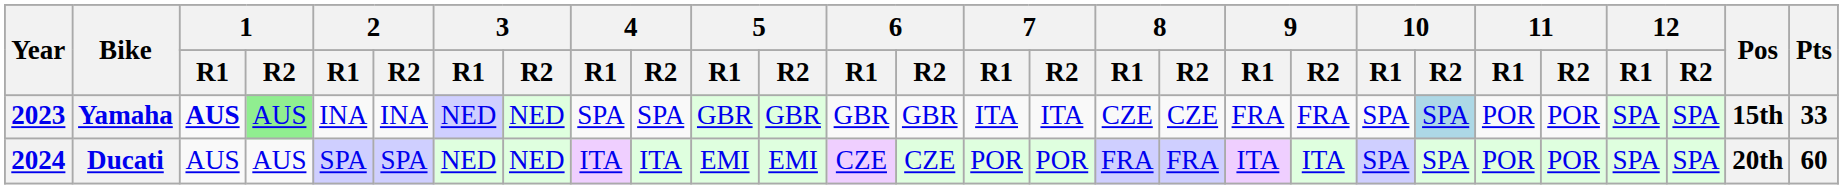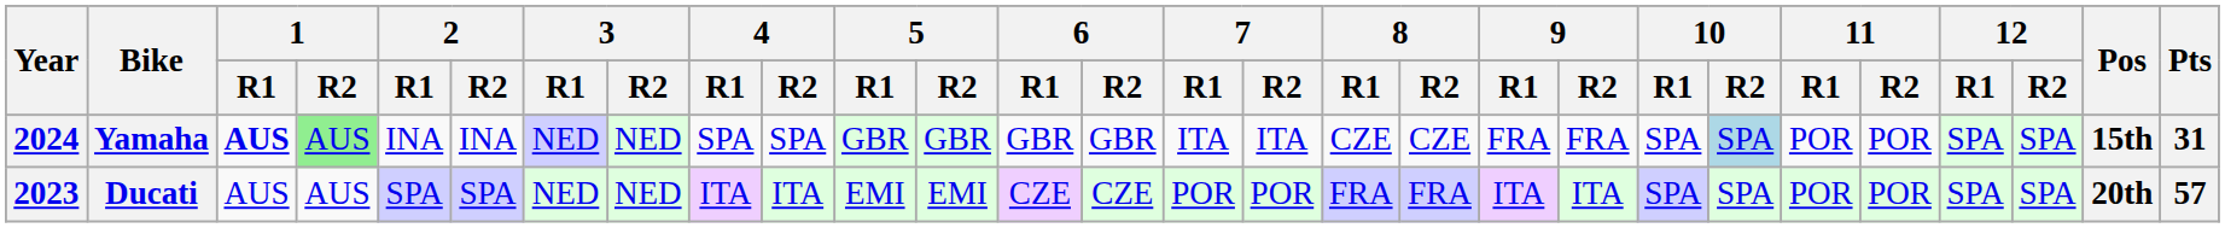 <table class="wikitable" style="text-align:center; font-size:90%">
 <tr>
 <th valign="middle" rowspan=2>Year</th>
 <th valign="middle" rowspan=2>Bike</th>
 <th colspan=2>1</th>
 <th colspan=2>2</th>
 <th colspan=2>3</th>
 <th colspan=2>4</th>
 <th colspan=2>5</th>
 <th colspan=2>6</th>
 <th colspan=2>7</th>
 <th colspan=2>8</th>
 <th colspan=2>9</th>
 <th colspan=2>10</th>
 <th colspan=2>11</th>
 <th colspan=2>12</th>
 <th rowspan=2>Pos</th>
 <th rowspan=2>Pts</th>
 </tr>
 <tr>
 <th>R1</th>
 <th>R2</th>
 <th>R1</th>
 <th>R2</th>
 <th>R1</th>
 <th>R2</th>
 <th>R1</th>
 <th>R2</th>
 <th>R1</th>
 <th>R2</th>
 <th>R1</th>
 <th>R2</th>
 <th>R1</th>
 <th>R2</th>
 <th>R1</th>
 <th>R2</th>
 <th>R1</th>
 <th>R2</th>
 <th>R1</th>
 <th>R2</th>
 <th>R1</th>
 <th>R2</th>
 <th>R1</th>
 <th>R2</th>
 </tr>
 <tr>
-<th><a href='#'>2023</a></th>
+<th><a href='#'>2024</a></th>
 <th><a href='#'>Yamaha</a></th>
 <td><strong><a href='#'>AUS</a></strong></td>
 <td style="background: lightgreen;"><a href='#'>AUS</a></td>
 <td><a href='#'>INA</a></td>
 <td><a href='#'>INA</a></td>
 <td style="background:#cfcfff;"><a href='#'>NED</a><br></td>
 <td style="background:#dfffdf;"><a href='#'>NED</a><br></td>
 <td><a href='#'>SPA</a></td>
 <td><a href='#'>SPA</a></td>
 <td style="background:#DFFFDF;"><a href='#'>GBR</a><br></td>
 <td style="background:#DFFFDF;"><a href='#'>GBR</a><br></td>
 <td><a href='#'>GBR</a></td>
 <td><a href='#'>GBR</a></td>
 <td><a href='#'>ITA</a></td>
 <td><a href='#'>ITA</a></td>
 <td><a href='#'>CZE</a></td>
 <td><a href='#'>CZE</a></td>
 <td><a href='#'>FRA</a></td>
 <td><a href='#'>FRA</a></td>
 <td><a href='#'>SPA</a></td>
 <td style="background: lightblue;"><a href='#'>SPA</a></td>
 <td><a href='#'>POR</a></td>
 <td><a href='#'>POR</a></td>
 <td style="background:#dfffdf;"><a href='#'>SPA</a><br></td>
 <td style="background:#dfffdf;"><a href='#'>SPA</a><br></td>
 <th>15th</th>
-<th>33</th>
+<th>31</th>
 </tr>
 <tr>
-<th><a href='#'>2024</a></th>
+<th><a href='#'>2023</a></th>
 <th><a href='#'>Ducati</a></th>
 <td><a href='#'>AUS</a></td>
 <td><a href='#'>AUS</a></td>
 <td style="background:#CFCFFF;"><a href='#'>SPA</a><br></td>
 <td style="background:#CFCFFF;"><a href='#'>SPA</a><br></td>
 <td style="background:#DFFFDF;"><a href='#'>NED</a><br></td>
 <td style="background:#DFFFDF;"><a href='#'>NED</a><br></td>
 <td style="background:#EFCFFF;"><a href='#'>ITA</a><br></td>
 <td style="background:#DFFFDF;"><a href='#'>ITA</a><br></td>
 <td style="background:#dfffdf;"><a href='#'>EMI</a><br></td>
 <td style="background:#dfffdf;"><a href='#'>EMI</a><br></td>
 <td style="background:#EFCFFF;"><a href='#'>CZE</a><br></td>
 <td style="background:#DFFFDF;"><a href='#'>CZE</a><br></td>
 <td style="background:#DFFFDF;"><a href='#'>POR</a><br></td>
 <td style="background:#DFFFDF;"><a href='#'>POR</a><br></td>
 <td style="background:#CFCFFF;"><a href='#'>FRA</a><br></td>
 <td style="background:#CFCFFF;"><a href='#'>FRA</a><br></td>
 <td style="background:#EFCFFF;"><a href='#'>ITA</a><br></td>
 <td style="background:#DFFFDF;"><a href='#'>ITA</a><br></td>
 <td style="background:#CFCFFF;"><a href='#'>SPA</a><br></td>
 <td style="background:#DFFFDF;"><a href='#'>SPA</a><br></td>
 <td style="background:#DFFFDF;"><a href='#'>POR</a><br></td>
 <td style="background:#DFFFDF;"><a href='#'>POR</a><br></td>
 <td style="background:#DFFFDF;"><a href='#'>SPA</a><br></td>
 <td style="background:#DFFFDF;"><a href='#'>SPA</a><br></td>
 <th>20th</th>
-<th>60</th>
+<th>57</th>
 </tr>
 </table>
